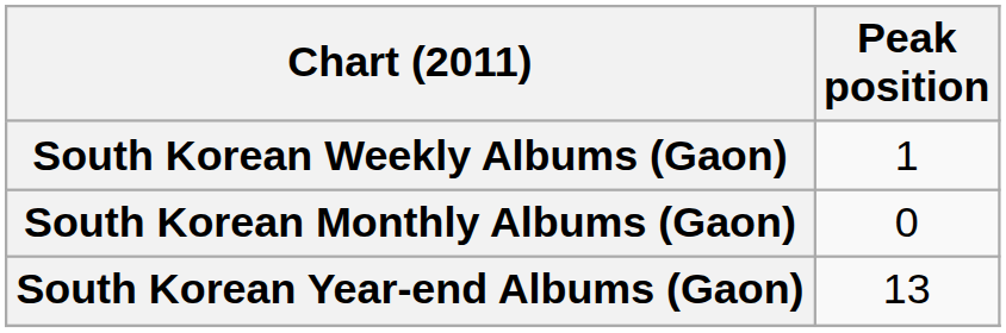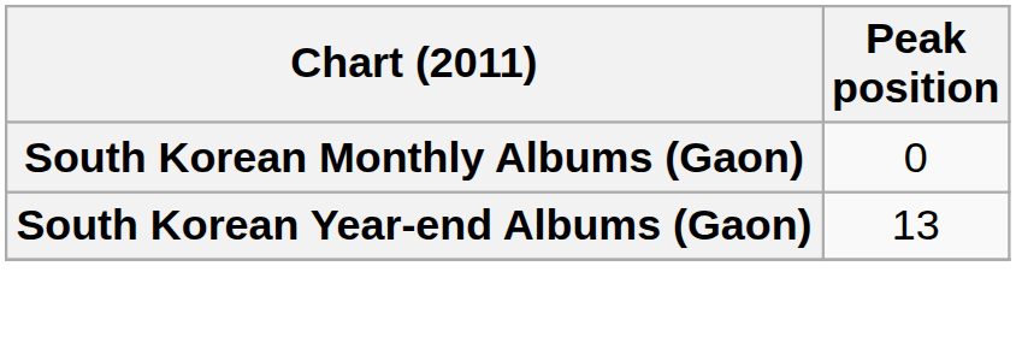 <table class="wikitable sortable plainrowheaders" style="text-align:center">
 <tr>
 <th scope="col">Chart (2011)</th>
 <th scope="col">Peak<br>position</th>
-</tr>
-<tr>
-<th scope="row">South Korean Weekly Albums (Gaon)</th>
-<td align="center">1</td>
 </tr>
 <tr>
 <th scope="row">South Korean Monthly Albums (Gaon)</th>
 <td align="center">0</td>
 </tr>
 <tr>
 <th scope="row">South Korean Year-end Albums (Gaon)</th>
 <td align="center">13</td>
 </tr>
 <tr>
 </tr>
 </table>
